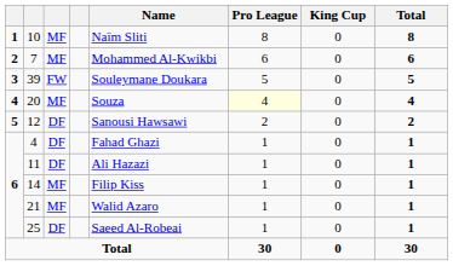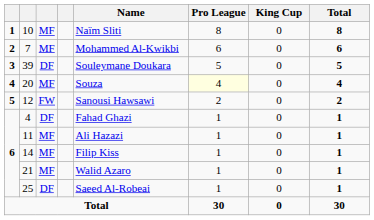 <table class="wikitable" style="text-align:center">
 <tr>
 <th width=15></th>
 <th width=15></th>
 <th width=15></th>
 <th width=15></th>
 <th width=160>Name</th>
 <th width=80>Pro League</th>
 <th width=80>King Cup</th>
 <th width=80>Total</th>
 </tr>
 <tr>
 <td><strong>1</strong></td>
 <td>10</td>
 <td><a href='#'>MF</a></td>
 <td></td>
 <td align=left><a href='#'>Naïm Sliti</a></td>
 <td>8</td>
 <td>0</td>
 <td><strong>8</strong></td>
 </tr>
 <tr>
 <td><strong>2</strong></td>
 <td>7</td>
 <td><a href='#'>MF</a></td>
 <td></td>
 <td align=left><a href='#'>Mohammed Al-Kwikbi</a></td>
 <td>6</td>
 <td>0</td>
 <td><strong>6</strong></td>
 </tr>
 <tr>
 <td><strong>3</strong></td>
 <td>39</td>
-<td><a href='#'>FW</a></td>
+<td><a href='#'>DF</a></td>
 <td></td>
 <td align=left><a href='#'>Souleymane Doukara</a></td>
 <td>5</td>
 <td>0</td>
 <td><strong>5</strong></td>
 </tr>
 <tr>
 <td><strong>4</strong></td>
 <td>20</td>
 <td><a href='#'>MF</a></td>
 <td></td>
 <td align=left><a href='#'>Souza</a></td>
 <td style="background: lightyellow;">4</td>
 <td>0</td>
 <td><strong>4</strong></td>
 </tr>
 <tr>
 <td><strong>5</strong></td>
 <td>12</td>
-<td><a href='#'>DF</a></td>
+<td><a href='#'>FW</a></td>
 <td></td>
 <td align=left><a href='#'>Sanousi Hawsawi</a></td>
 <td>2</td>
 <td>0</td>
 <td><strong>2</strong></td>
 </tr>
 <tr>
 <td rowspan=5><strong>6</strong></td>
 <td>4</td>
 <td><a href='#'>DF</a></td>
 <td></td>
 <td align=left><a href='#'>Fahad Ghazi</a></td>
 <td>1</td>
 <td>0</td>
 <td><strong>1</strong></td>
 </tr>
 <tr>
 <td>11</td>
-<td><a href='#'>DF</a></td>
+<td><a href='#'>MF</a></td>
 <td></td>
 <td align=left><a href='#'>Ali Hazazi</a></td>
 <td>1</td>
 <td>0</td>
 <td><strong>1</strong></td>
 </tr>
 <tr>
 <td>14</td>
 <td><a href='#'>MF</a></td>
 <td></td>
 <td align=left><a href='#'>Filip Kiss</a></td>
 <td>1</td>
 <td>0</td>
 <td><strong>1</strong></td>
 </tr>
 <tr>
 <td>21</td>
 <td><a href='#'>MF</a></td>
 <td></td>
 <td align=left><a href='#'>Walid Azaro</a></td>
 <td>1</td>
 <td>0</td>
 <td><strong>1</strong></td>
 </tr>
 <tr>
 <td>25</td>
 <td><a href='#'>DF</a></td>
 <td></td>
 <td align=left><a href='#'>Saeed Al-Robeai</a></td>
 <td>1</td>
 <td>0</td>
 <td><strong>1</strong></td>
 </tr>
 <tr>
 <td colspan=5><strong>Total</strong></td>
 <td><strong>30</strong></td>
 <td><strong>0</strong></td>
 <td><strong>30</strong></td>
 </tr>
 </table>
